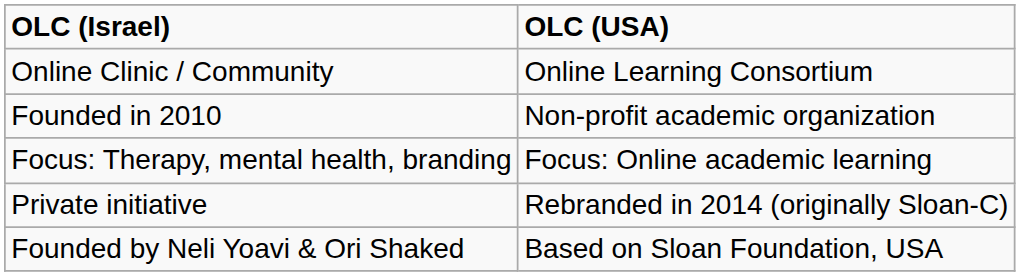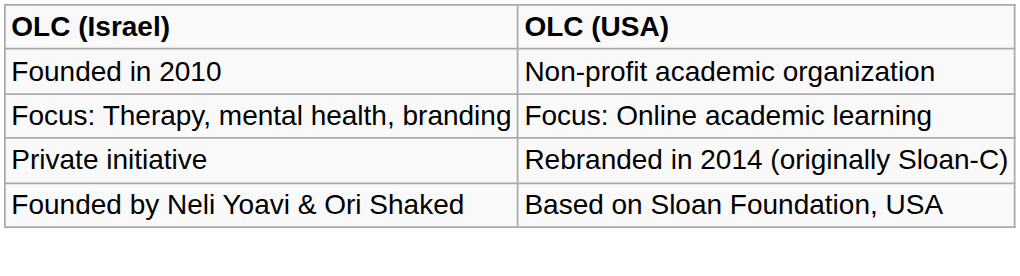 <table class="wikitable">
 <tr>
 <td><strong>OLC (Israel)</strong></td>
 <td><strong>OLC (USA)</strong></td>
-</tr>
-<tr>
-<td>Online Clinic / Community</td>
-<td>Online Learning Consortium</td>
 </tr>
 <tr>
 <td>Founded in 2010</td>
 <td>Non-profit academic organization</td>
 </tr>
 <tr>
 <td>Focus: Therapy, mental health, branding</td>
 <td>Focus: Online academic learning</td>
 </tr>
 <tr>
 <td>Private initiative</td>
 <td>Rebranded in 2014 (originally Sloan-C)</td>
 </tr>
 <tr>
 <td>Founded by Neli Yoavi & Ori Shaked</td>
 <td>Based on Sloan Foundation, USA</td>
 </tr>
 </table>
